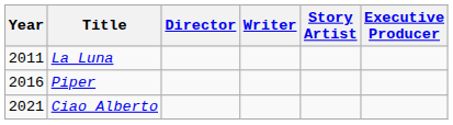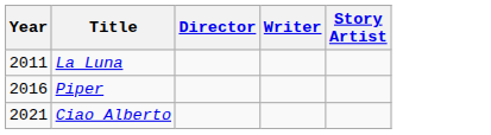 <table class="wikitable">
 <tr>
 <th>Year</th>
 <th>Title</th>
 <th><a href='#'>Director</a></th>
 <th><a href='#'>Writer</a></th>
 <th><a href='#'>Story<br>Artist</a></th>
-<th><a href='#'>Executive<br>Producer</a></th>
 </tr>
 <tr>
 <td>2011</td>
 <td><em><a href='#'>La Luna</a></em></td>
-<td></td>
 <td></td>
 <td></td>
 <td></td>
 </tr>
 <tr>
 <td>2016</td>
 <td><em><a href='#'>Piper</a></em></td>
 <td></td>
 <td></td>
 <td></td>
-<td></td>
 </tr>
 <tr>
 <td>2021</td>
 <td><em><a href='#'>Ciao Alberto</a></em></td>
 <td></td>
 <td></td>
 <td></td>
-<td></td>
 </tr>
 </table>
